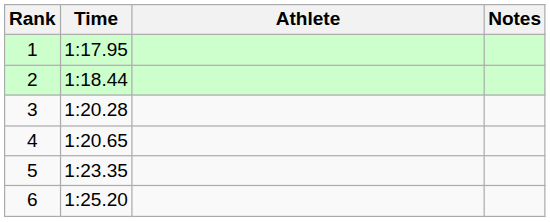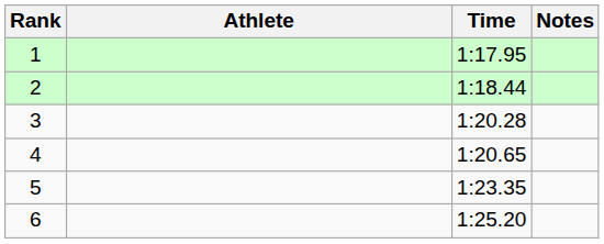 <table class="wikitable" style="text-align:center">
 <tr>
 <th>Rank</th>
+<th Style="width:18em">Athlete</th>
 <th>Time</th>
-<th Style="width:18em">Athlete</th>
 <th>Notes</th>
 </tr>
 <tr style="background:#cfc">
 <td>1</td>
+<td style="text-align:left"></td>
 <td>1:17.95</td>
-<td style="text-align:left"></td>
 <td></td>
 </tr>
 <tr style="background:#cfc">
 <td>2</td>
+<td style="text-align:left"></td>
 <td>1:18.44</td>
-<td style="text-align:left"></td>
 <td></td>
 </tr>
 <tr>
 <td>3</td>
+<td style="text-align:left"></td>
 <td>1:20.28</td>
-<td style="text-align:left"></td>
 <td></td>
 </tr>
 <tr>
 <td>4</td>
+<td style="text-align:left"></td>
 <td>1:20.65</td>
-<td style="text-align:left"></td>
 <td></td>
 </tr>
 <tr>
 <td>5</td>
+<td style="text-align:left"></td>
 <td>1:23.35</td>
-<td style="text-align:left"></td>
 <td></td>
 </tr>
 <tr>
 <td>6</td>
+<td style="text-align:left"></td>
 <td>1:25.20</td>
-<td style="text-align:left"></td>
 <td></td>
 </tr>
 </table>
